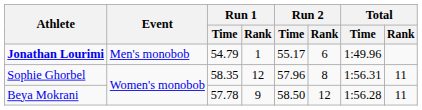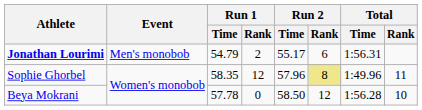 <table class="wikitable" style="font-size:90%">
 <tr>
 <th rowspan="2">Athlete</th>
 <th rowspan="2">Event</th>
 <th colspan="2">Run 1</th>
 <th colspan="2">Run 2</th>
 <th colspan="2">Total</th>
 </tr>
 <tr style="font-size:95%">
 <th>Time</th>
 <th>Rank</th>
 <th>Time</th>
 <th>Rank</th>
 <th>Time</th>
 <th>Rank</th>
 </tr>
 <tr align=center>
 <td align=left><strong><a href='#'>Jonathan Lourimi</a></strong></td>
 <td align=left><a href='#'>Men's monobob</a></td>
 <td>54.79</td>
-<td>1</td>
+<td>2</td>
 <td>55.17</td>
 <td>6</td>
-<td>1:49.96</td>
+<td>1:56.31</td>
 <td></td>
 </tr>
 <tr align=center>
 <td align=left><a href='#'>Sophie Ghorbel</a></td>
 <td align=left rowspan=2><a href='#'>Women's monobob</a></td>
 <td>58.35</td>
 <td>12</td>
 <td>57.96</td>
-<td>8</td>
-<td>1:56.31</td>
+<td style="background: khaki;">8</td>
+<td>1:49.96</td>
 <td>11</td>
 </tr>
 <tr align=center>
 <td align=left><a href='#'>Beya Mokrani</a></td>
 <td>57.78</td>
-<td>9</td>
+<td>0</td>
 <td>58.50</td>
 <td>12</td>
 <td>1:56.28</td>
-<td>11</td>
+<td>10</td>
 </tr>
 </table>
